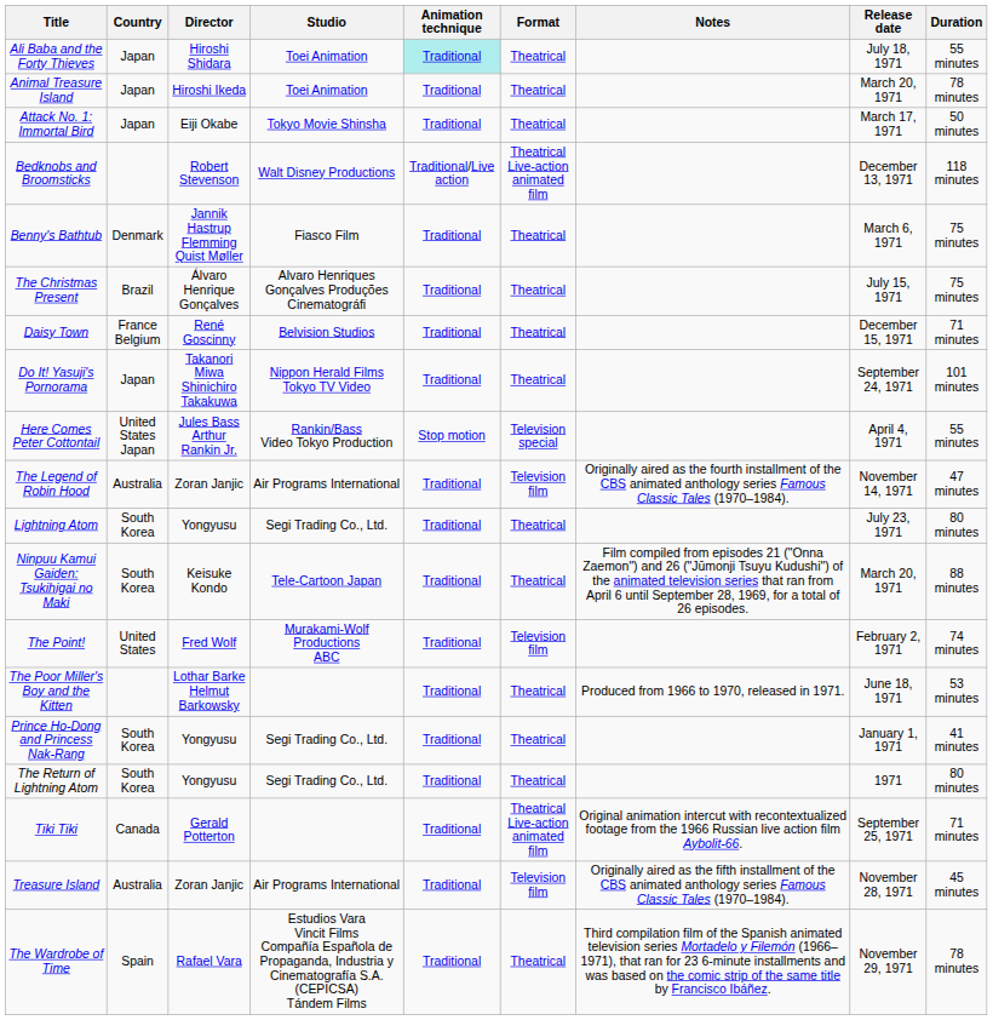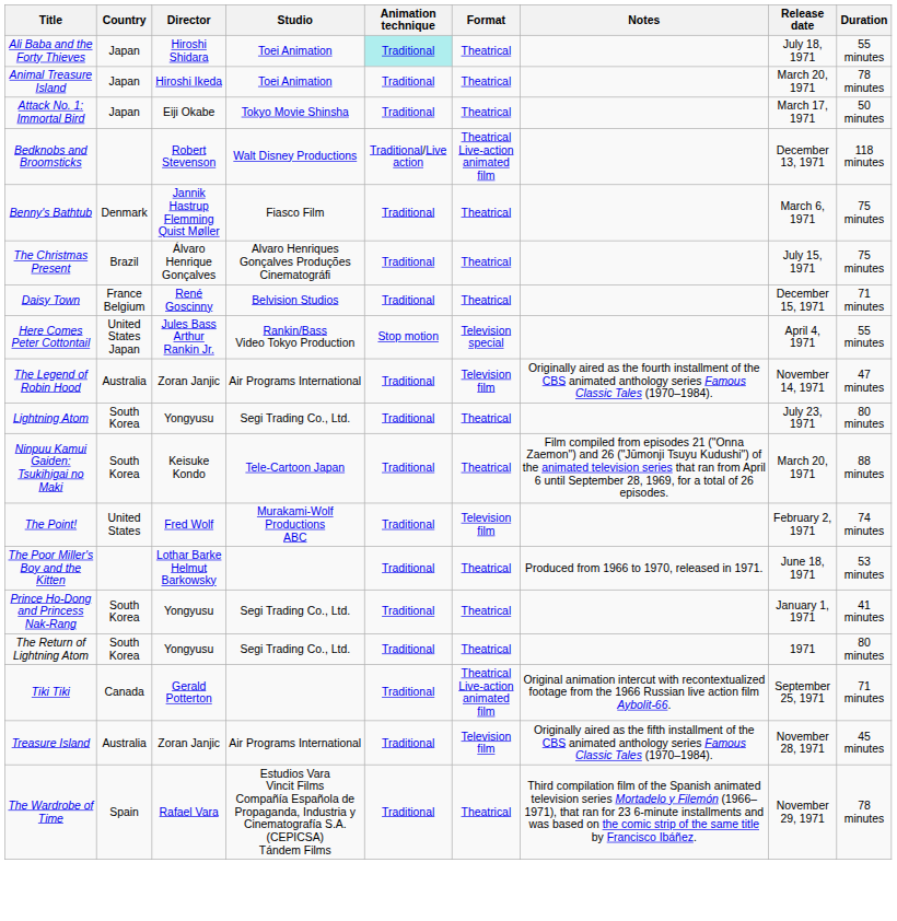 <table class="wikitable sortable" style="text-align:center; margin=auto; ">
 <tr>
 <th scope="col">Title</th>
 <th scope="col">Country</th>
 <th scope="col">Director</th>
 <th scope="col">Studio</th>
 <th scope="col">Animation technique</th>
 <th scope="col">Format</th>
 <th>Notes</th>
 <th>Release date</th>
 <th>Duration</th>
 </tr>
 <tr>
 <td><em><a href='#'>Ali Baba and the Forty Thieves</a></em> <br> </td>
 <td>Japan</td>
 <td><a href='#'>Hiroshi Shidara</a></td>
 <td><a href='#'>Toei Animation</a></td>
 <td style="background: paleturquoise;"><a href='#'>Traditional</a></td>
 <td><a href='#'>Theatrical</a></td>
 <td></td>
 <td>July 18, 1971</td>
 <td>55 minutes</td>
 </tr>
 <tr>
 <td><em><a href='#'>Animal Treasure Island</a></em> <br> </td>
 <td>Japan</td>
 <td><a href='#'>Hiroshi Ikeda</a></td>
 <td><a href='#'>Toei Animation</a></td>
 <td><a href='#'>Traditional</a></td>
 <td><a href='#'>Theatrical</a></td>
 <td></td>
 <td>March 20, 1971</td>
 <td>78 minutes</td>
 </tr>
 <tr>
 <td><em><a href='#'>Attack No. 1: Immortal Bird</a></em> <br> </td>
 <td>Japan</td>
 <td>Eiji Okabe</td>
 <td><a href='#'>Tokyo Movie Shinsha</a></td>
 <td><a href='#'>Traditional</a></td>
 <td><a href='#'>Theatrical</a></td>
 <td></td>
 <td>March 17, 1971</td>
 <td>50 minutes</td>
 </tr>
 <tr>
 <td><em><a href='#'>Bedknobs and Broomsticks</a></em></td>
 <td></td>
 <td><a href='#'>Robert Stevenson</a></td>
 <td><a href='#'>Walt Disney Productions</a></td>
 <td><a href='#'>Traditional</a>/<a href='#'>Live action</a></td>
 <td><a href='#'>Theatrical</a> <br> <a href='#'>Live-action animated film</a></td>
 <td></td>
 <td>December 13, 1971</td>
 <td>118 minutes</td>
 </tr>
 <tr>
 <td><em><a href='#'>Benny's Bathtub</a></em> <br> </td>
 <td>Denmark</td>
 <td><a href='#'>Jannik Hastrup</a> <br> <a href='#'>Flemming Quist Møller</a></td>
 <td>Fiasco Film</td>
 <td><a href='#'>Traditional</a></td>
 <td><a href='#'>Theatrical</a></td>
 <td></td>
 <td>March 6, 1971</td>
 <td>75 minutes</td>
 </tr>
 <tr>
 <td><em><a href='#'>The Christmas Present</a></em> <br> </td>
 <td>Brazil</td>
 <td>Álvaro Henrique Gonçalves</td>
 <td>Alvaro Henriques Gonçalves Produções Cinematográfi</td>
 <td><a href='#'>Traditional</a></td>
 <td><a href='#'>Theatrical</a></td>
 <td></td>
 <td>July 15, 1971</td>
 <td>75 minutes</td>
 </tr>
 <tr>
 <td><em><a href='#'>Daisy Town</a></em></td>
 <td>France <br> Belgium</td>
 <td><a href='#'>René Goscinny</a></td>
 <td><a href='#'>Belvision Studios</a></td>
 <td><a href='#'>Traditional</a></td>
 <td><a href='#'>Theatrical</a></td>
 <td></td>
 <td>December 15, 1971</td>
 <td>71 minutes</td>
-</tr>
-<tr>
-<td><em><a href='#'>Do It! Yasuji's Pornorama</a></em> <br> </td>
-<td>Japan</td>
-<td><a href='#'>Takanori Miwa</a> <br> <a href='#'>Shinichiro Takakuwa</a></td>
-<td><a href='#'>Nippon Herald Films</a> <br> <a href='#'>Tokyo TV Video</a></td>
-<td><a href='#'>Traditional</a></td>
-<td><a href='#'>Theatrical</a></td>
-<td></td>
-<td>September 24, 1971</td>
-<td>101 minutes</td>
 </tr>
 <tr>
 <td><em><a href='#'>Here Comes Peter Cottontail</a></em></td>
 <td>United States <br> Japan</td>
 <td><a href='#'>Jules Bass</a> <br> <a href='#'>Arthur Rankin Jr.</a></td>
 <td><a href='#'>Rankin/Bass</a> <br> Video Tokyo Production</td>
 <td><a href='#'>Stop motion</a></td>
 <td><a href='#'>Television special</a></td>
 <td></td>
 <td>April 4, 1971</td>
 <td>55 minutes</td>
 </tr>
 <tr>
 <td><em><a href='#'>The Legend of Robin Hood</a></em></td>
 <td>Australia</td>
 <td>Zoran Janjic</td>
 <td>Air Programs International</td>
 <td><a href='#'>Traditional</a></td>
 <td><a href='#'>Television film</a></td>
 <td>Originally aired as the fourth installment of the <a href='#'>CBS</a> animated anthology series <em><a href='#'>Famous Classic Tales</a></em> (1970–1984).</td>
 <td>November 14, 1971</td>
 <td>47 minutes</td>
 </tr>
 <tr>
 <td><em><a href='#'>Lightning Atom</a></em> <br> </td>
 <td>South Korea</td>
 <td>Yongyusu</td>
 <td>Segi Trading Co., Ltd.</td>
 <td><a href='#'>Traditional</a></td>
 <td><a href='#'>Theatrical</a></td>
 <td></td>
 <td>July 23, 1971</td>
 <td>80 minutes</td>
 </tr>
 <tr>
 <td><em><a href='#'>Ninpuu Kamui Gaiden: Tsukihigai no Maki</a></em> <br> </td>
 <td>South Korea</td>
 <td>Keisuke Kondo</td>
 <td><a href='#'>Tele-Cartoon Japan</a></td>
 <td><a href='#'>Traditional</a></td>
 <td><a href='#'>Theatrical</a></td>
 <td>Film compiled from episodes 21 ("Onna Zaemon") and 26 ("Jūmonji Tsuyu Kudushi") of the <a href='#'>animated television series</a> that ran from April 6 until September 28, 1969, for a total of 26 episodes.</td>
 <td>March 20, 1971</td>
 <td>88 minutes</td>
 </tr>
 <tr>
 <td><em><a href='#'>The Point!</a></em></td>
 <td>United States</td>
 <td><a href='#'>Fred Wolf</a></td>
 <td><a href='#'>Murakami-Wolf Productions</a> <br> <a href='#'>ABC</a></td>
 <td><a href='#'>Traditional</a></td>
 <td><a href='#'>Television film</a></td>
 <td></td>
 <td>February 2, 1971</td>
 <td>74 minutes</td>
 </tr>
 <tr>
 <td><em><a href='#'>The Poor Miller's Boy and the Kitten</a></em> <br> </td>
 <td></td>
 <td><a href='#'>Lothar Barke</a> <br> <a href='#'>Helmut Barkowsky</a></td>
 <td></td>
 <td><a href='#'>Traditional</a></td>
 <td><a href='#'>Theatrical</a></td>
 <td>Produced from 1966 to 1970, released in 1971.</td>
 <td>June 18, 1971</td>
 <td>53 minutes</td>
 </tr>
 <tr>
 <td><em><a href='#'>Prince Ho-Dong and Princess Nak-Rang</a></em> <br> </td>
 <td>South Korea</td>
 <td>Yongyusu</td>
 <td>Segi Trading Co., Ltd.</td>
 <td><a href='#'>Traditional</a></td>
 <td><a href='#'>Theatrical</a></td>
 <td></td>
 <td>January 1, 1971</td>
 <td>41 minutes</td>
 </tr>
 <tr>
 <td><em>The Return of Lightning Atom</em> <br> </td>
 <td>South Korea</td>
 <td>Yongyusu</td>
 <td>Segi Trading Co., Ltd.</td>
 <td><a href='#'>Traditional</a></td>
 <td><a href='#'>Theatrical</a></td>
 <td></td>
 <td>1971</td>
 <td>80 minutes</td>
 </tr>
 <tr>
 <td><em><a href='#'>Tiki Tiki</a></em></td>
 <td>Canada</td>
 <td><a href='#'>Gerald Potterton</a></td>
 <td></td>
 <td><a href='#'>Traditional</a></td>
 <td><a href='#'>Theatrical</a> <br> <a href='#'>Live-action animated film</a></td>
 <td>Original animation intercut with recontextualized footage from the 1966 Russian live action film <em><a href='#'>Aybolit-66</a></em>.</td>
 <td>September 25, 1971</td>
 <td>71 minutes</td>
 </tr>
 <tr>
 <td><em><a href='#'>Treasure Island</a></em></td>
 <td>Australia</td>
 <td>Zoran Janjic</td>
 <td>Air Programs International</td>
 <td><a href='#'>Traditional</a></td>
 <td><a href='#'>Television film</a></td>
 <td>Originally aired as the fifth installment of the <a href='#'>CBS</a> animated anthology series <em><a href='#'>Famous Classic Tales</a></em> (1970–1984).</td>
 <td>November 28, 1971</td>
 <td>45 minutes</td>
 </tr>
 <tr>
 <td><em><a href='#'>The Wardrobe of Time</a></em> <br> </td>
 <td>Spain</td>
 <td><a href='#'>Rafael Vara</a></td>
 <td>Estudios Vara <br> Vincit Films <br> Compañía Española de Propaganda, Industria y Cinematografía S.A. (CEPICSA) <br> Tándem Films</td>
 <td><a href='#'>Traditional</a></td>
 <td><a href='#'>Theatrical</a></td>
 <td>Third compilation film of the Spanish animated television series <em><a href='#'>Mortadelo y Filemón</a></em> (1966–1971), that ran for 23 6-minute installments and was based on <a href='#'>the comic strip of the same title</a> by <a href='#'>Francisco Ibáñez</a>.</td>
 <td>November 29, 1971</td>
 <td>78 minutes</td>
 </tr>
 </table>
